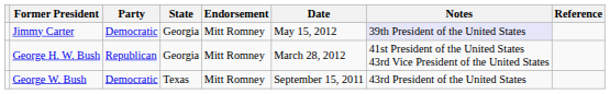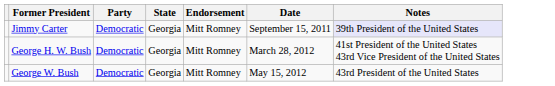 <table class="wikitable sortable">
 <tr valign=bottom>
 <th class="unsortable"></th>
 <th>Former President</th>
 <th>Party</th>
 <th>State</th>
 <th>Endorsement</th>
 <th data-sort-type="date">Date</th>
 <th>Notes</th>
-<th class="unsortable">Reference</th>
 </tr>
 <tr>
 <td></td>
 <td><a href='#'>Jimmy Carter</a></td>
 <td><a href='#'>Democratic</a></td>
 <td>Georgia</td>
 <td>Mitt Romney</td>
-<td>May 15, 2012</td>
+<td>September 15, 2011</td>
 <td style="background: lavender;">39th President of the United States</td>
-<td></td>
 </tr>
 <tr>
 <td></td>
 <td nowrap><a href='#'>George H. W. Bush</a></td>
-<td><a href='#'>Republican</a></td>
+<td><a href='#'>Democratic</a></td>
 <td>Georgia</td>
 <td>Mitt Romney</td>
 <td>March 28, 2012</td>
 <td>41st President of the United States<br>43rd Vice President of the United States</td>
-<td></td>
 </tr>
 <tr>
 <td></td>
 <td nowrap><a href='#'>George W. Bush</a></td>
 <td><a href='#'>Democratic</a></td>
-<td>Texas</td>
+<td>Georgia</td>
 <td>Mitt Romney</td>
-<td>September 15, 2011</td>
+<td>May 15, 2012</td>
 <td>43rd President of the United States</td>
-<td></td>
 </tr>
 </table>
